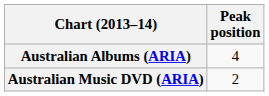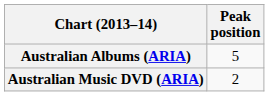 <table class="wikitable sortable plainrowheaders" style="text-align:center">
 <tr>
 <th scope="col">Chart (2013–14)</th>
 <th scope="col">Peak<br>position</th>
 </tr>
 <tr>
 <th scope="row">Australian Albums (<a href='#'>ARIA</a>)</th>
-<td>4</td>
+<td>5</td>
 </tr>
 <tr>
 <th scope="row">Australian Music DVD (<a href='#'>ARIA</a>)</th>
 <td>2</td>
 </tr>
 </table>
